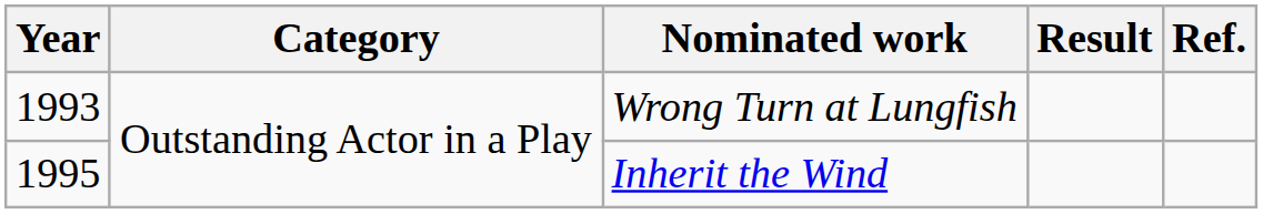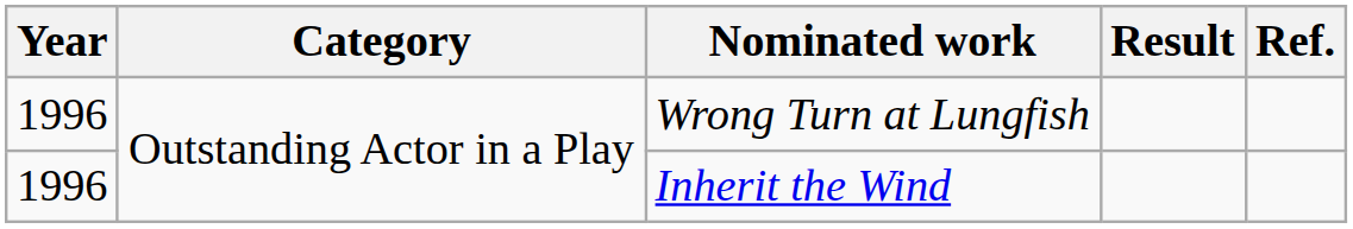 <table class="wikitable">
 <tr>
 <th>Year</th>
 <th>Category</th>
 <th>Nominated work</th>
 <th>Result</th>
 <th>Ref.</th>
 </tr>
 <tr>
-<td>1993</td>
+<td>1996</td>
 <td rowspan="2">Outstanding Actor in a Play</td>
 <td><em>Wrong Turn at Lungfish</em></td>
 <td></td>
 <td align="center"></td>
 </tr>
 <tr>
-<td>1995</td>
+<td>1996</td>
 <td><em><a href='#'>Inherit the Wind</a></em></td>
 <td></td>
 <td align="center"></td>
 </tr>
 </table>
